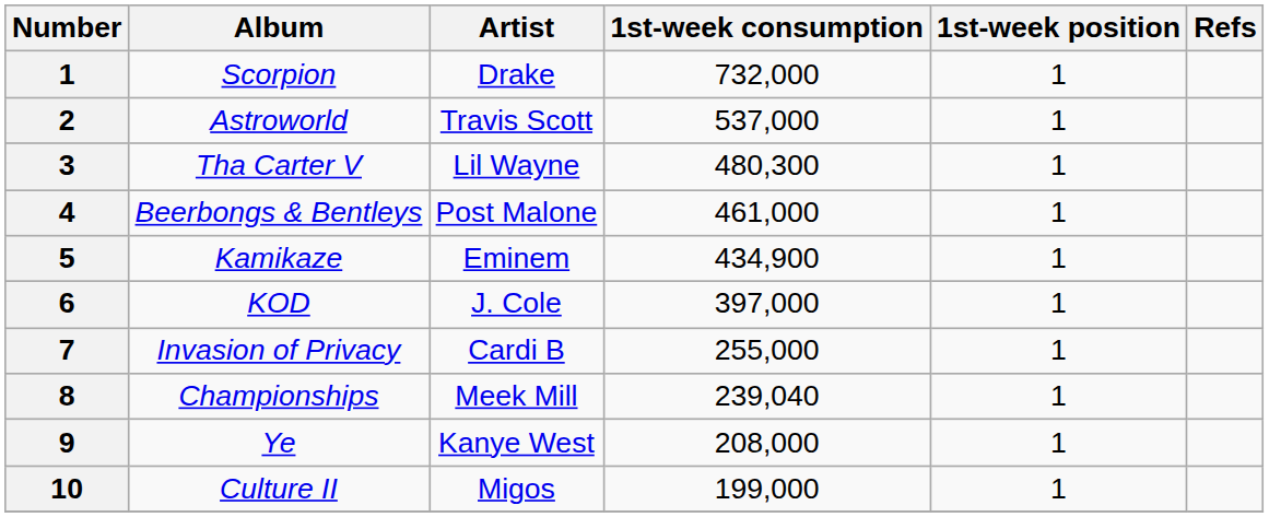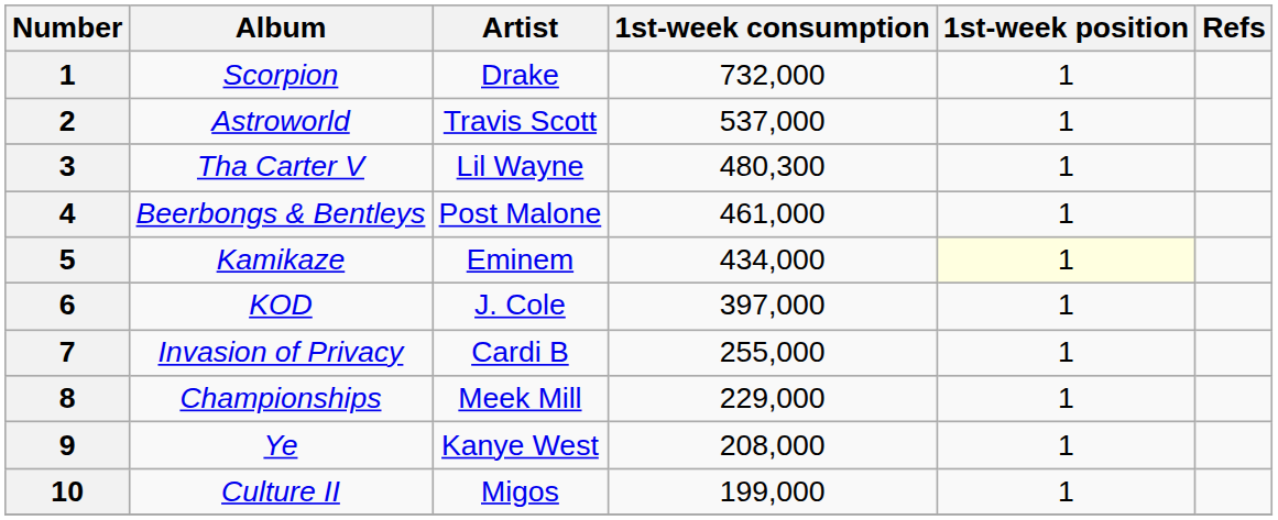 <table class="wikitable sortable" style="text-align:center;">
 <tr>
 <th scope="col">Number</th>
 <th scope="col">Album</th>
 <th scope="col">Artist</th>
 <th scope="col">1st-week consumption</th>
 <th scope="col">1st-week position</th>
 <th scope="col">Refs</th>
 </tr>
 <tr>
 <th scope="row">1</th>
 <td><em><a href='#'>Scorpion</a></em></td>
 <td><a href='#'>Drake</a></td>
 <td>732,000</td>
 <td>1</td>
 <td></td>
 </tr>
 <tr>
 <th scope="row">2</th>
 <td><em><a href='#'>Astroworld</a></em></td>
 <td><a href='#'>Travis Scott</a></td>
 <td>537,000</td>
 <td>1</td>
 <td></td>
 </tr>
 <tr>
 <th scope="row">3</th>
 <td><em><a href='#'>Tha Carter V</a></em></td>
 <td><a href='#'>Lil Wayne</a></td>
 <td>480,300</td>
 <td>1</td>
 <td></td>
 </tr>
 <tr>
 <th scope="row">4</th>
 <td><em><a href='#'>Beerbongs & Bentleys</a></em></td>
 <td><a href='#'>Post Malone</a></td>
 <td>461,000</td>
 <td>1</td>
 <td></td>
 </tr>
 <tr>
 <th scope="row">5</th>
 <td><em><a href='#'>Kamikaze</a></em></td>
 <td><a href='#'>Eminem</a></td>
-<td>434,900</td>
-<td>1</td>
+<td>434,000</td>
+<td style="background: lightyellow;">1</td>
 <td></td>
 </tr>
 <tr>
 <th scope="row">6</th>
 <td><em><a href='#'>KOD</a></em></td>
 <td><a href='#'>J. Cole</a></td>
 <td>397,000</td>
 <td>1</td>
 <td></td>
 </tr>
 <tr>
 <th scope="row">7</th>
 <td><em><a href='#'>Invasion of Privacy</a></em></td>
 <td><a href='#'>Cardi B</a></td>
 <td>255,000</td>
 <td>1</td>
 <td></td>
 </tr>
 <tr>
 <th scope="row">8</th>
 <td><em><a href='#'>Championships</a></em></td>
 <td><a href='#'>Meek Mill</a></td>
-<td>239,040</td>
+<td>229,000</td>
 <td>1</td>
 <td></td>
 </tr>
 <tr>
 <th scope="row">9</th>
 <td><em><a href='#'>Ye</a></em></td>
 <td><a href='#'>Kanye West</a></td>
 <td>208,000</td>
 <td>1</td>
 <td></td>
 </tr>
 <tr>
 <th scope="row">10</th>
 <td><em><a href='#'>Culture II</a></em></td>
 <td><a href='#'>Migos</a></td>
 <td>199,000</td>
 <td>1</td>
 <td></td>
 </tr>
 <tr>
 </tr>
 </table>
